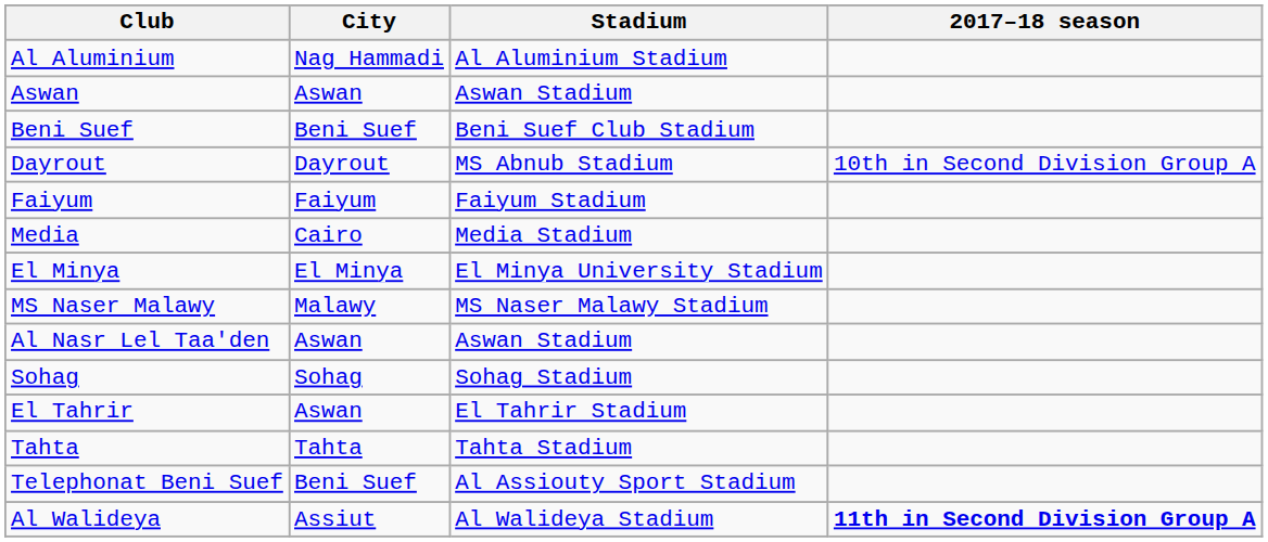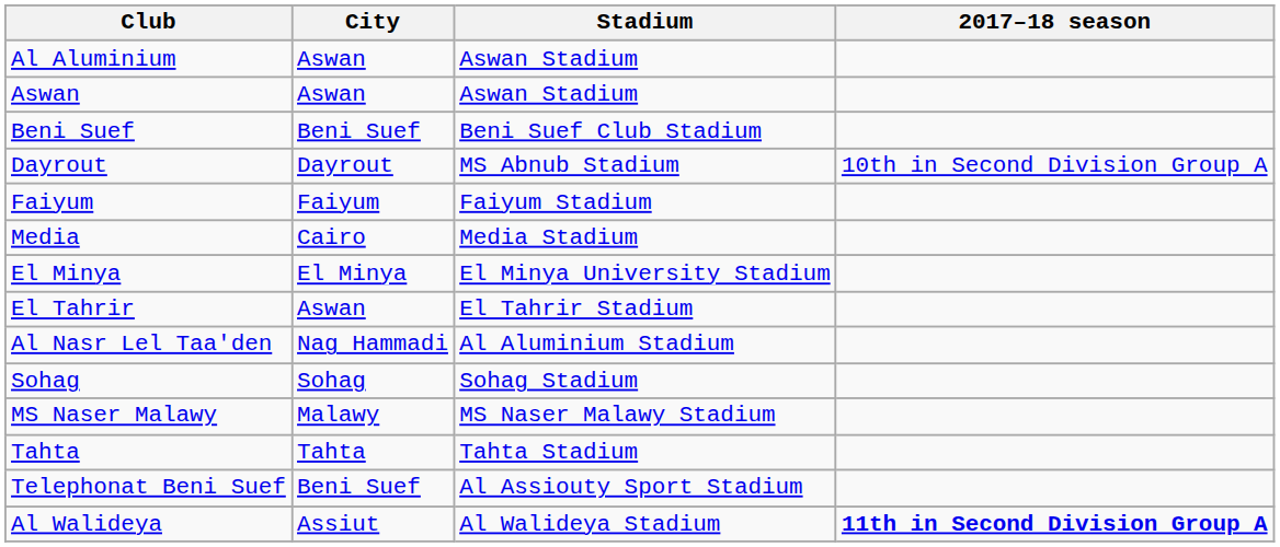 <table class="wikitable sortable" style="font-size:86%">
 <tr>
 <th>Club</th>
 <th>City</th>
 <th>Stadium</th>
 <th>2017–18 season</th>
 </tr>
 <tr>
 <td><a href='#'>Al Aluminium</a></td>
-<td><a href='#'>Nag Hammadi</a></td>
-<td><a href='#'>Al Aluminium Stadium</a></td>
+<td><a href='#'>Aswan</a></td>
+<td><a href='#'>Aswan Stadium</a></td>
 <td></td>
 </tr>
 <tr>
 <td><a href='#'>Aswan</a></td>
 <td><a href='#'>Aswan</a></td>
 <td><a href='#'>Aswan Stadium</a></td>
 <td></td>
 </tr>
 <tr>
 <td><a href='#'>Beni Suef</a></td>
 <td><a href='#'>Beni Suef</a></td>
 <td><a href='#'>Beni Suef Club Stadium</a></td>
 <td></td>
 </tr>
 <tr>
 <td><a href='#'>Dayrout</a></td>
 <td><a href='#'>Dayrout</a></td>
 <td><a href='#'>MS Abnub Stadium</a></td>
 <td><a href='#'>10th in Second Division Group A</a></td>
 </tr>
 <tr>
 <td><a href='#'>Faiyum</a></td>
 <td><a href='#'>Faiyum</a></td>
 <td><a href='#'>Faiyum Stadium</a></td>
 <td></td>
 </tr>
 <tr>
 <td><a href='#'>Media</a></td>
 <td><a href='#'>Cairo</a></td>
 <td><a href='#'>Media Stadium</a></td>
 <td></td>
 </tr>
 <tr>
 <td><a href='#'>El Minya</a></td>
 <td><a href='#'>El Minya</a></td>
 <td><a href='#'>El Minya University Stadium</a></td>
 <td></td>
 </tr>
 <tr>
-<td><a href='#'>MS Naser Malawy</a></td>
-<td><a href='#'>Malawy</a></td>
-<td><a href='#'>MS Naser Malawy Stadium</a></td>
+<td><a href='#'>El Tahrir</a></td>
+<td><a href='#'>Aswan</a></td>
+<td><a href='#'>El Tahrir Stadium</a></td>
 <td></td>
 </tr>
 <tr>
 <td><a href='#'>Al Nasr Lel Taa'den</a></td>
-<td><a href='#'>Aswan</a></td>
-<td><a href='#'>Aswan Stadium</a></td>
+<td><a href='#'>Nag Hammadi</a></td>
+<td><a href='#'>Al Aluminium Stadium</a></td>
 <td></td>
 </tr>
 <tr>
 <td><a href='#'>Sohag</a></td>
 <td><a href='#'>Sohag</a></td>
 <td><a href='#'>Sohag Stadium</a></td>
 <td></td>
 </tr>
 <tr>
-<td><a href='#'>El Tahrir</a></td>
-<td><a href='#'>Aswan</a></td>
-<td><a href='#'>El Tahrir Stadium</a></td>
+<td><a href='#'>MS Naser Malawy</a></td>
+<td><a href='#'>Malawy</a></td>
+<td><a href='#'>MS Naser Malawy Stadium</a></td>
 <td></td>
 </tr>
 <tr>
 <td><a href='#'>Tahta</a></td>
 <td><a href='#'>Tahta</a></td>
 <td><a href='#'>Tahta Stadium</a></td>
 <td></td>
 </tr>
 <tr>
 <td><a href='#'>Telephonat Beni Suef</a></td>
 <td><a href='#'>Beni Suef</a></td>
 <td><a href='#'>Al Assiouty Sport Stadium</a></td>
 <td></td>
 </tr>
 <tr>
 <td><a href='#'>Al Walideya</a></td>
 <td><a href='#'>Assiut</a></td>
 <td><a href='#'>Al Walideya Stadium</a></td>
 <td><strong><a href='#'>11th in Second Division Group A</a></strong></td>
 </tr>
 </table>
